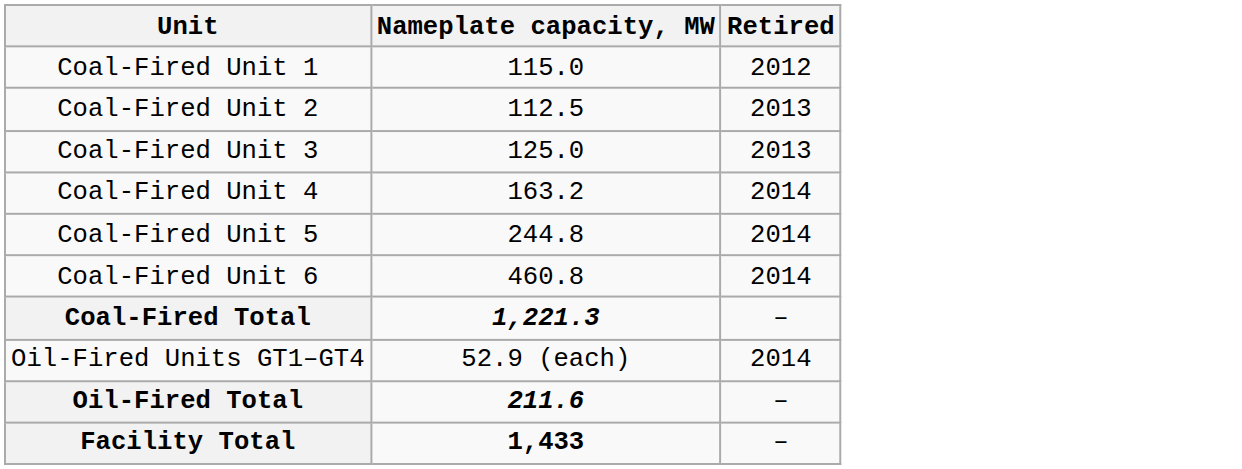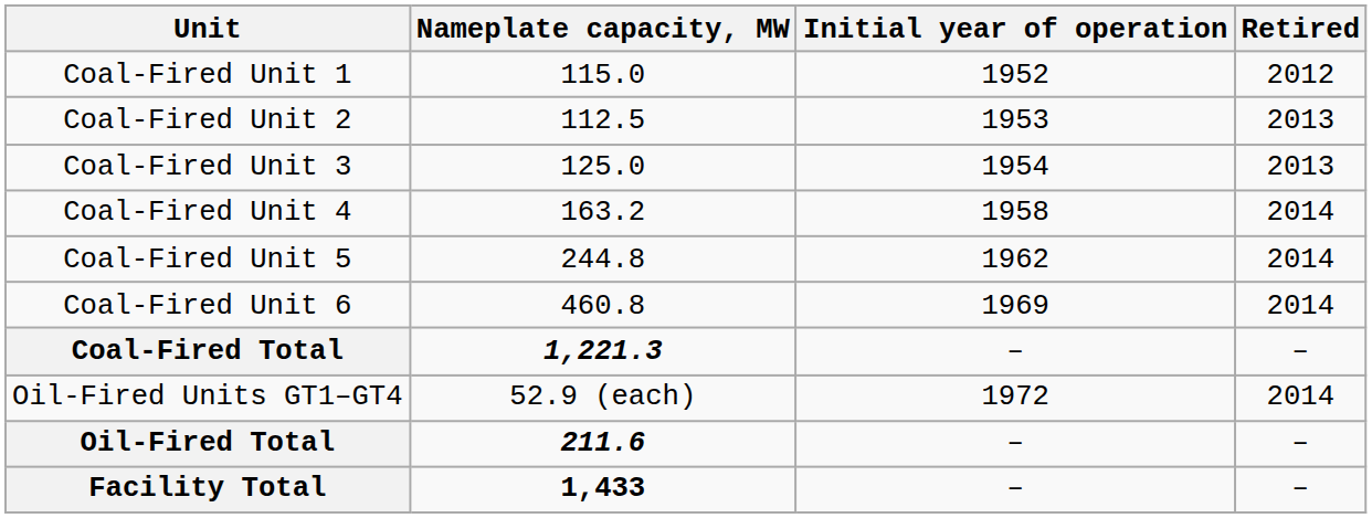 <table class="wikitable" style="text-align: center;">
 <tr>
 <th>Unit</th>
 <th>Nameplate capacity, MW</th>
+<th>Initial year of operation</th>
 <th>Retired  </th>
 </tr>
 <tr>
 <td>Coal-Fired Unit 1</td>
 <td>115.0</td>
+<td>1952</td>
 <td>2012</td>
 </tr>
 <tr>
 <td>Coal-Fired Unit 2</td>
 <td>112.5</td>
+<td>1953</td>
 <td>2013</td>
 </tr>
 <tr>
 <td>Coal-Fired Unit 3</td>
 <td>125.0</td>
+<td>1954</td>
 <td>2013</td>
 </tr>
 <tr>
 <td>Coal-Fired Unit 4</td>
 <td>163.2</td>
+<td>1958</td>
 <td>2014</td>
 </tr>
 <tr>
 <td>Coal-Fired Unit 5</td>
 <td>244.8</td>
+<td>1962</td>
 <td>2014</td>
 </tr>
 <tr>
 <td>Coal-Fired Unit 6</td>
 <td>460.8</td>
+<td>1969</td>
 <td>2014</td>
 </tr>
 <tr>
 <th>Coal-Fired Total</th>
 <td><strong><em>1,221.3</em></strong></td>
 <td>–</td>
+<td>–</td>
 </tr>
 <tr>
 <td>Oil-Fired Units GT1–GT4</td>
 <td>52.9 (each)</td>
+<td>1972</td>
 <td>2014</td>
 </tr>
 <tr>
 <th>Oil-Fired Total</th>
 <td><strong><em>211.6</em></strong></td>
 <td>–</td>
+<td>–</td>
 </tr>
 <tr>
 <th>Facility Total</th>
 <td><strong>1,433</strong></td>
 <td>–</td>
+<td>–</td>
 </tr>
 </table>
